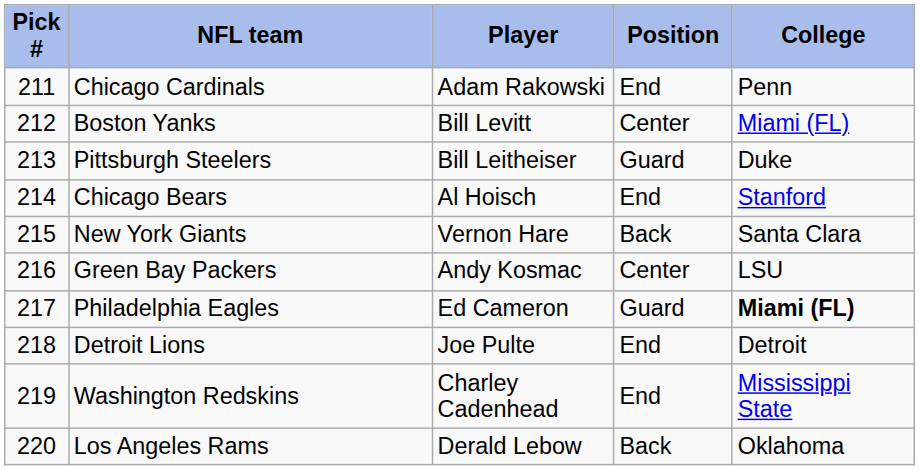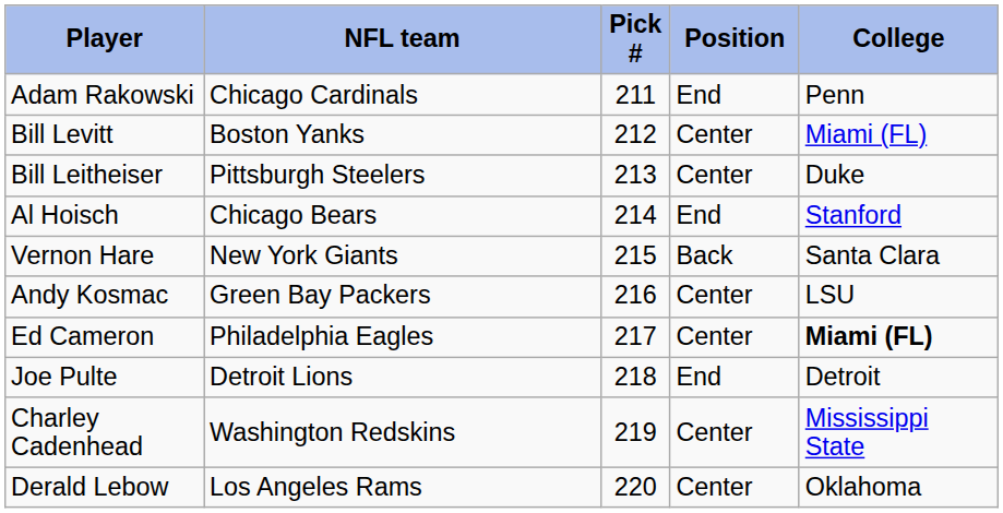 <table class="wikitable sortable sortable" style="width: 100%">
 <tr>
+<th width=20% style="background:#A8BDEC;">Player</th>
+<th width=40% style="background:#A8BDEC;">NFL team</th>
 <th style="background:#A8BDEC;" width=7%>Pick #</th>
-<th width=40% style="background:#A8BDEC;">NFL team</th>
-<th width=20% style="background:#A8BDEC;">Player</th>
 <th width=13% style="background:#A8BDEC;">Position</th>
 <th style="background:#A8BDEC;">College</th>
 </tr>
 <tr>
+<td>Adam Rakowski</td>
+<td>Chicago Cardinals</td>
 <td align=center>211</td>
-<td>Chicago Cardinals</td>
-<td>Adam Rakowski</td>
 <td>End</td>
 <td>Penn</td>
 </tr>
 <tr>
+<td>Bill Levitt</td>
+<td>Boston Yanks</td>
 <td align=center>212</td>
-<td>Boston Yanks</td>
-<td>Bill Levitt</td>
 <td>Center</td>
 <td><a href='#'>Miami (FL)</a></td>
 </tr>
 <tr>
+<td>Bill Leitheiser</td>
+<td>Pittsburgh Steelers</td>
 <td align=center>213</td>
-<td>Pittsburgh Steelers</td>
-<td>Bill Leitheiser</td>
-<td>Guard</td>
+<td>Center</td>
 <td>Duke</td>
 </tr>
 <tr>
+<td>Al Hoisch</td>
+<td>Chicago Bears</td>
 <td align=center>214</td>
-<td>Chicago Bears</td>
-<td>Al Hoisch</td>
 <td>End</td>
 <td><a href='#'>Stanford</a></td>
 </tr>
 <tr>
+<td>Vernon Hare</td>
+<td>New York Giants</td>
 <td align=center>215</td>
-<td>New York Giants</td>
-<td>Vernon Hare</td>
 <td>Back</td>
 <td>Santa Clara</td>
 </tr>
 <tr>
+<td>Andy Kosmac</td>
+<td>Green Bay Packers</td>
 <td align=center>216</td>
-<td>Green Bay Packers</td>
-<td>Andy Kosmac</td>
 <td>Center</td>
 <td>LSU</td>
 </tr>
 <tr>
+<td>Ed Cameron</td>
+<td>Philadelphia Eagles</td>
 <td align=center>217</td>
-<td>Philadelphia Eagles</td>
-<td>Ed Cameron</td>
-<td>Guard</td>
+<td>Center</td>
 <td><strong>Miami (FL)</strong></td>
 </tr>
 <tr>
+<td>Joe Pulte</td>
+<td>Detroit Lions</td>
 <td align=center>218</td>
-<td>Detroit Lions</td>
-<td>Joe Pulte</td>
 <td>End</td>
 <td>Detroit</td>
 </tr>
 <tr>
+<td>Charley Cadenhead</td>
+<td>Washington Redskins</td>
 <td align=center>219</td>
-<td>Washington Redskins</td>
-<td>Charley Cadenhead</td>
-<td>End</td>
+<td>Center</td>
 <td><a href='#'>Mississippi State</a></td>
 </tr>
 <tr>
+<td>Derald Lebow</td>
+<td>Los Angeles Rams</td>
 <td align=center>220</td>
-<td>Los Angeles Rams</td>
-<td>Derald Lebow</td>
-<td>Back</td>
+<td>Center</td>
 <td>Oklahoma</td>
 </tr>
 </table>
